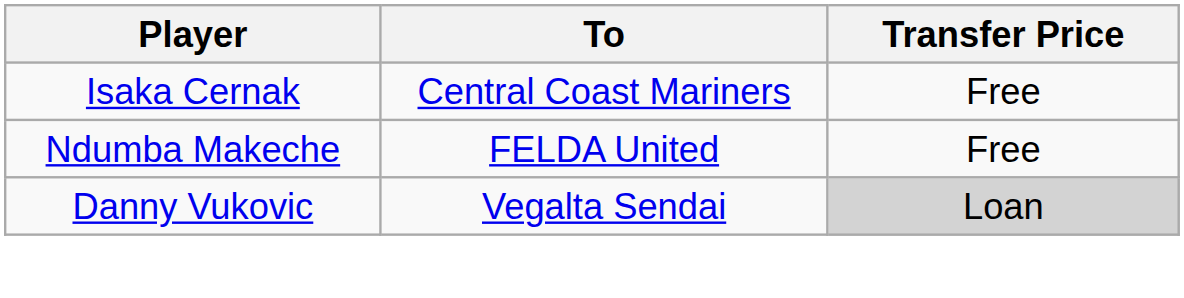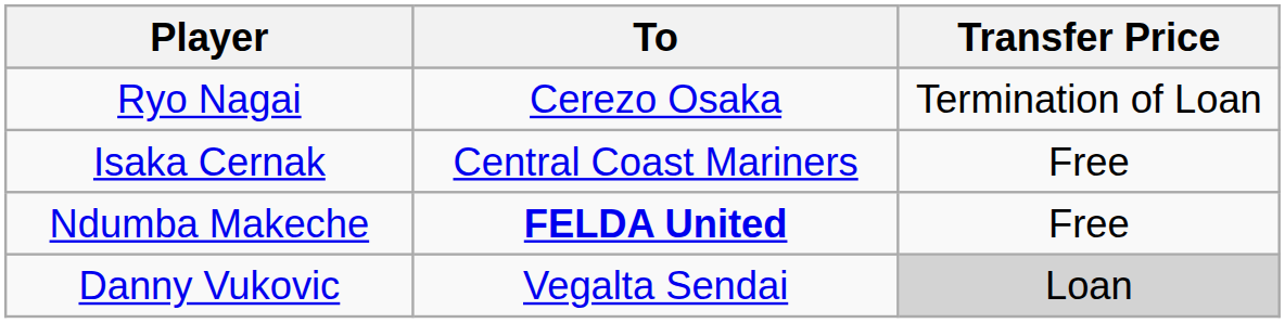 <table class="wikitable sortable" style="text-align:center; font-size:95%;">
 <tr>
 <th width=150>Player</th>
 <th width=180>To</th>
 <th width=140>Transfer Price</th>
+</tr>
+<tr>
+<td> <a href='#'>Ryo Nagai</a></td>
+<td> <a href='#'>Cerezo Osaka</a></td>
+<td>Termination of Loan</td>
 </tr>
 <tr>
 <td> <a href='#'>Isaka Cernak</a></td>
 <td> <a href='#'>Central Coast Mariners</a></td>
 <td>Free</td>
 </tr>
 <tr>
 <td> <a href='#'>Ndumba Makeche</a></td>
-<td> <a href='#'>FELDA United</a></td>
+<td><strong> <a href='#'>FELDA United</a></strong></td>
 <td>Free</td>
 </tr>
 <tr>
 <td> <a href='#'>Danny Vukovic</a></td>
 <td> <a href='#'>Vegalta Sendai</a></td>
 <td style="background: lightgrey;">Loan</td>
 </tr>
 </table>
